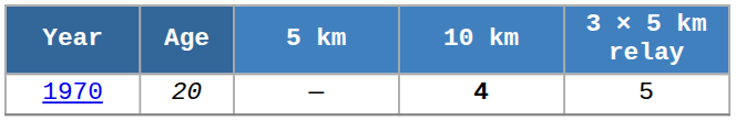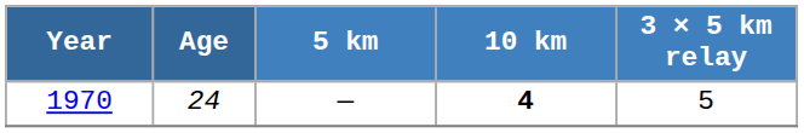 <table class="wikitable" style="font-size:95%; text-align:center; border:grey solid 1px; border-collapse:collapse; background:#ffffff;">
 <tr>
 <th style="background-color:#369; color:white; width:60px;"> Year </th>
 <th style="background-color:#369; color:white; width:40px;"> Age </th>
 <th style="background-color:#4180be; color:white; width:75px;"> 5 km </th>
 <th style="background-color:#4180be; color:white; width:75px;"> 10 km </th>
 <th style="background-color:#4180be; color:white; width:75px;"> 3 × 5 km <br> relay </th>
 </tr>
 <tr>
 <td><a href='#'>1970</a></td>
-<td><em>20</em></td>
+<td><em>24</em></td>
 <td>—</td>
 <td><strong>4</strong></td>
 <td>5</td>
 </tr>
 <tr>
 </tr>
 </table>
